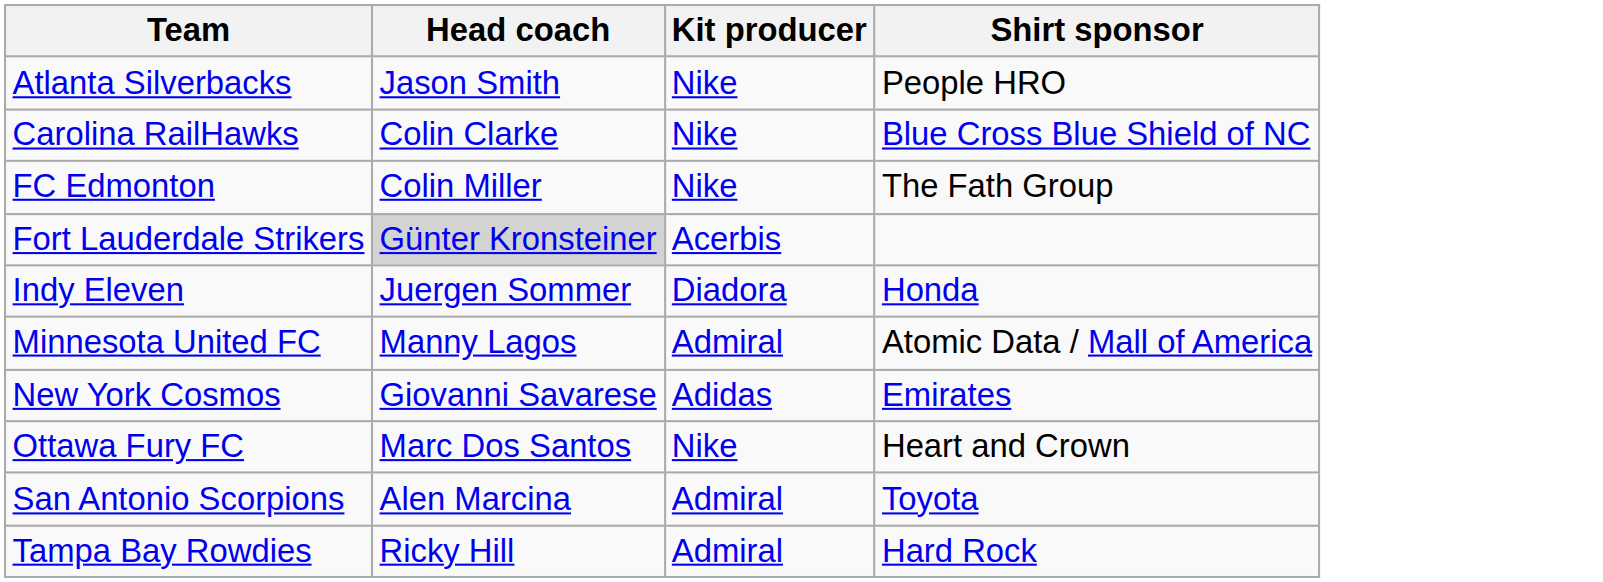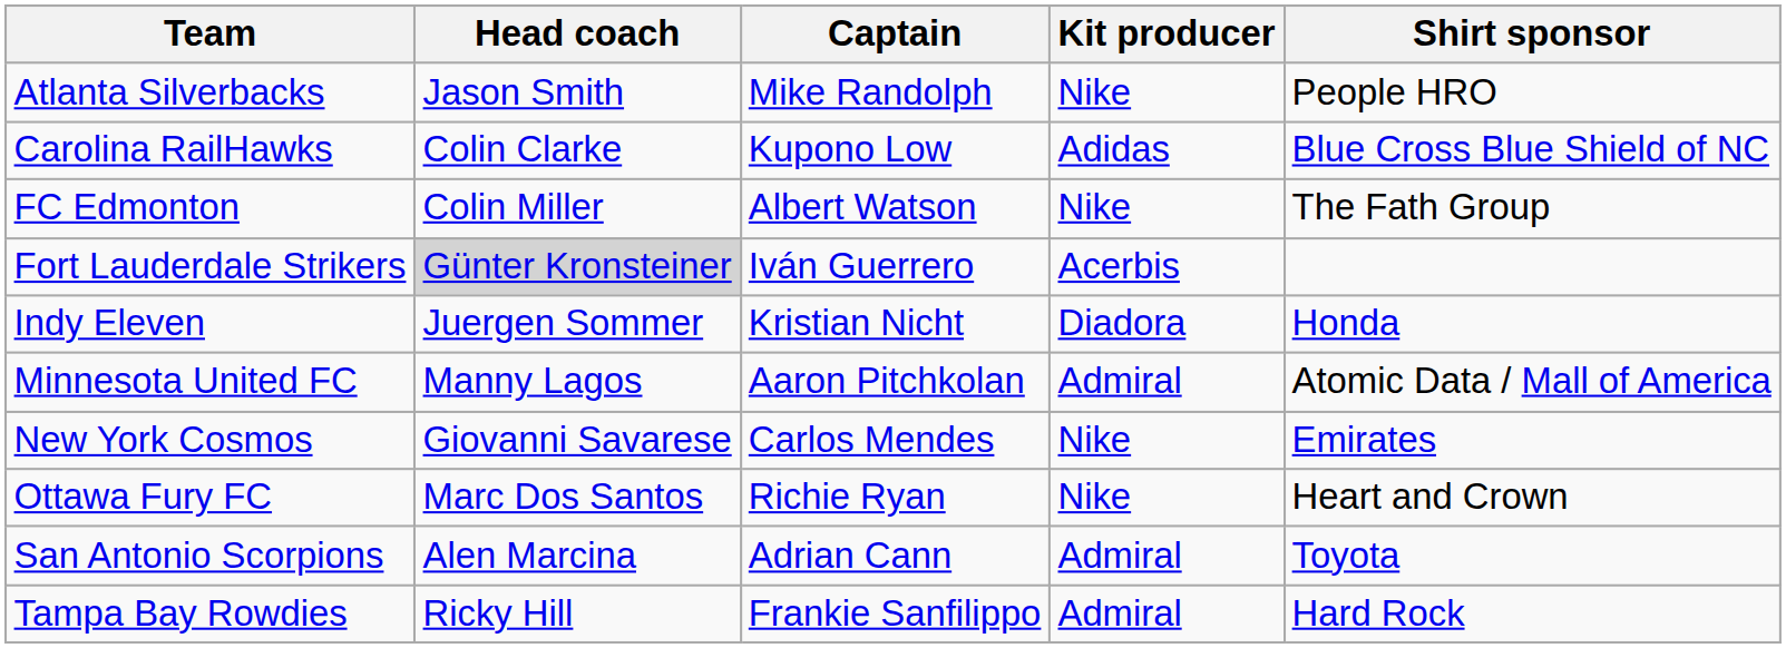 <table class="wikitable sortable" style="text-align: left;">
 <tr>
 <th>Team</th>
 <th>Head coach</th>
+<th>Captain</th>
 <th>Kit producer</th>
 <th>Shirt sponsor</th>
 </tr>
 <tr>
 <td><a href='#'>Atlanta Silverbacks</a></td>
 <td> <a href='#'>Jason Smith</a></td>
+<td> <a href='#'>Mike Randolph</a></td>
 <td><a href='#'>Nike</a></td>
 <td>People HRO</td>
 </tr>
 <tr>
 <td><a href='#'>Carolina RailHawks</a></td>
 <td> <a href='#'>Colin Clarke</a></td>
-<td><a href='#'>Nike</a></td>
+<td> <a href='#'>Kupono Low</a></td>
+<td><a href='#'>Adidas</a></td>
 <td><a href='#'>Blue Cross Blue Shield of NC</a></td>
 </tr>
 <tr>
 <td><a href='#'>FC Edmonton</a></td>
 <td> <a href='#'>Colin Miller</a></td>
+<td> <a href='#'>Albert Watson</a></td>
 <td><a href='#'>Nike</a></td>
 <td>The Fath Group</td>
 </tr>
 <tr>
 <td><a href='#'>Fort Lauderdale Strikers</a></td>
 <td style="background: lightgrey;"> <a href='#'>Günter Kronsteiner</a></td>
+<td> <a href='#'>Iván Guerrero</a></td>
 <td><a href='#'>Acerbis</a></td>
 <td></td>
 </tr>
 <tr>
 <td><a href='#'>Indy Eleven</a></td>
 <td> <a href='#'>Juergen Sommer</a></td>
+<td> <a href='#'>Kristian Nicht</a></td>
 <td><a href='#'>Diadora</a></td>
 <td><a href='#'>Honda</a></td>
 </tr>
 <tr>
 <td><a href='#'>Minnesota United FC</a></td>
 <td> <a href='#'>Manny Lagos</a></td>
+<td> <a href='#'>Aaron Pitchkolan</a></td>
 <td><a href='#'>Admiral</a></td>
 <td>Atomic Data / <a href='#'>Mall of America</a></td>
 </tr>
 <tr>
 <td><a href='#'>New York Cosmos</a></td>
 <td> <a href='#'>Giovanni Savarese</a></td>
-<td><a href='#'>Adidas</a></td>
+<td> <a href='#'>Carlos Mendes</a></td>
+<td><a href='#'>Nike</a></td>
 <td><a href='#'>Emirates</a></td>
 </tr>
 <tr>
 <td><a href='#'>Ottawa Fury FC</a></td>
 <td> <a href='#'>Marc Dos Santos</a></td>
+<td> <a href='#'>Richie Ryan</a></td>
 <td><a href='#'>Nike</a></td>
 <td>Heart and Crown</td>
 </tr>
 <tr>
 <td><a href='#'>San Antonio Scorpions</a></td>
 <td> <a href='#'>Alen Marcina</a></td>
+<td> <a href='#'>Adrian Cann</a></td>
 <td><a href='#'>Admiral</a></td>
 <td><a href='#'>Toyota</a></td>
 </tr>
 <tr>
 <td><a href='#'>Tampa Bay Rowdies</a></td>
 <td> <a href='#'>Ricky Hill</a></td>
+<td> <a href='#'>Frankie Sanfilippo</a></td>
 <td><a href='#'>Admiral</a></td>
 <td><a href='#'>Hard Rock</a></td>
 </tr>
 </table>
